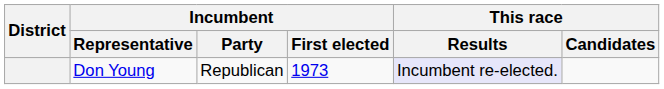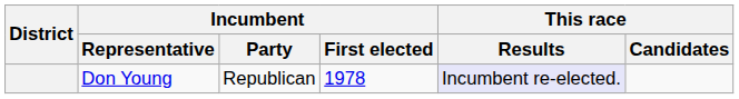 <table class=wikitable>
 <tr>
 <th rowspan=2>District</th>
 <th colspan=3>Incumbent</th>
 <th colspan=2>This race</th>
 </tr>
 <tr>
 <th>Representative</th>
 <th>Party</th>
 <th>First elected</th>
 <th>Results</th>
 <th>Candidates</th>
 </tr>
 <tr>
 <th></th>
 <td><a href='#'>Don Young</a></td>
 <td>Republican</td>
-<td><a href='#'>1973</a></td>
+<td><a href='#'>1978</a></td>
 <td style="background: lavender;">Incumbent re-elected.</td>
 <td nowrap></td>
 </tr>
 </table>
